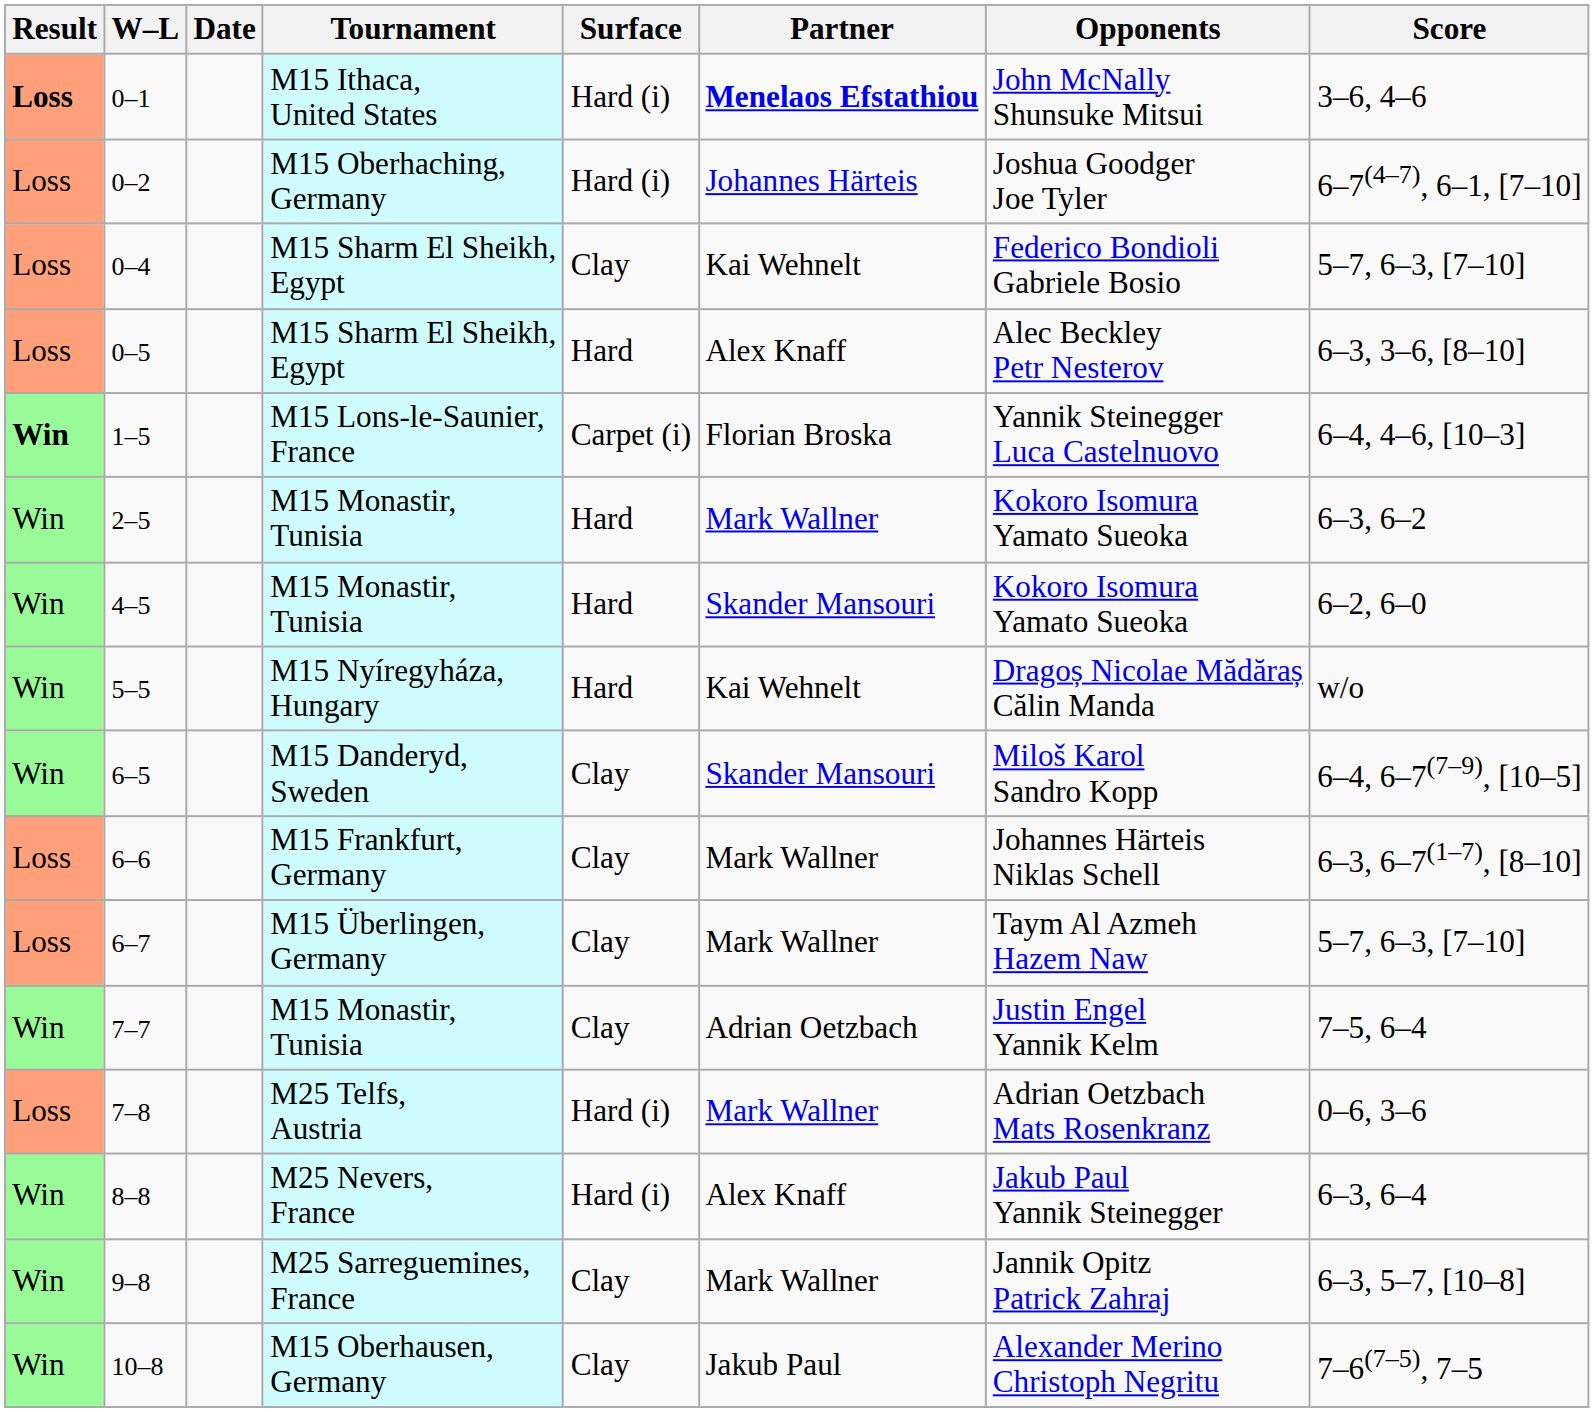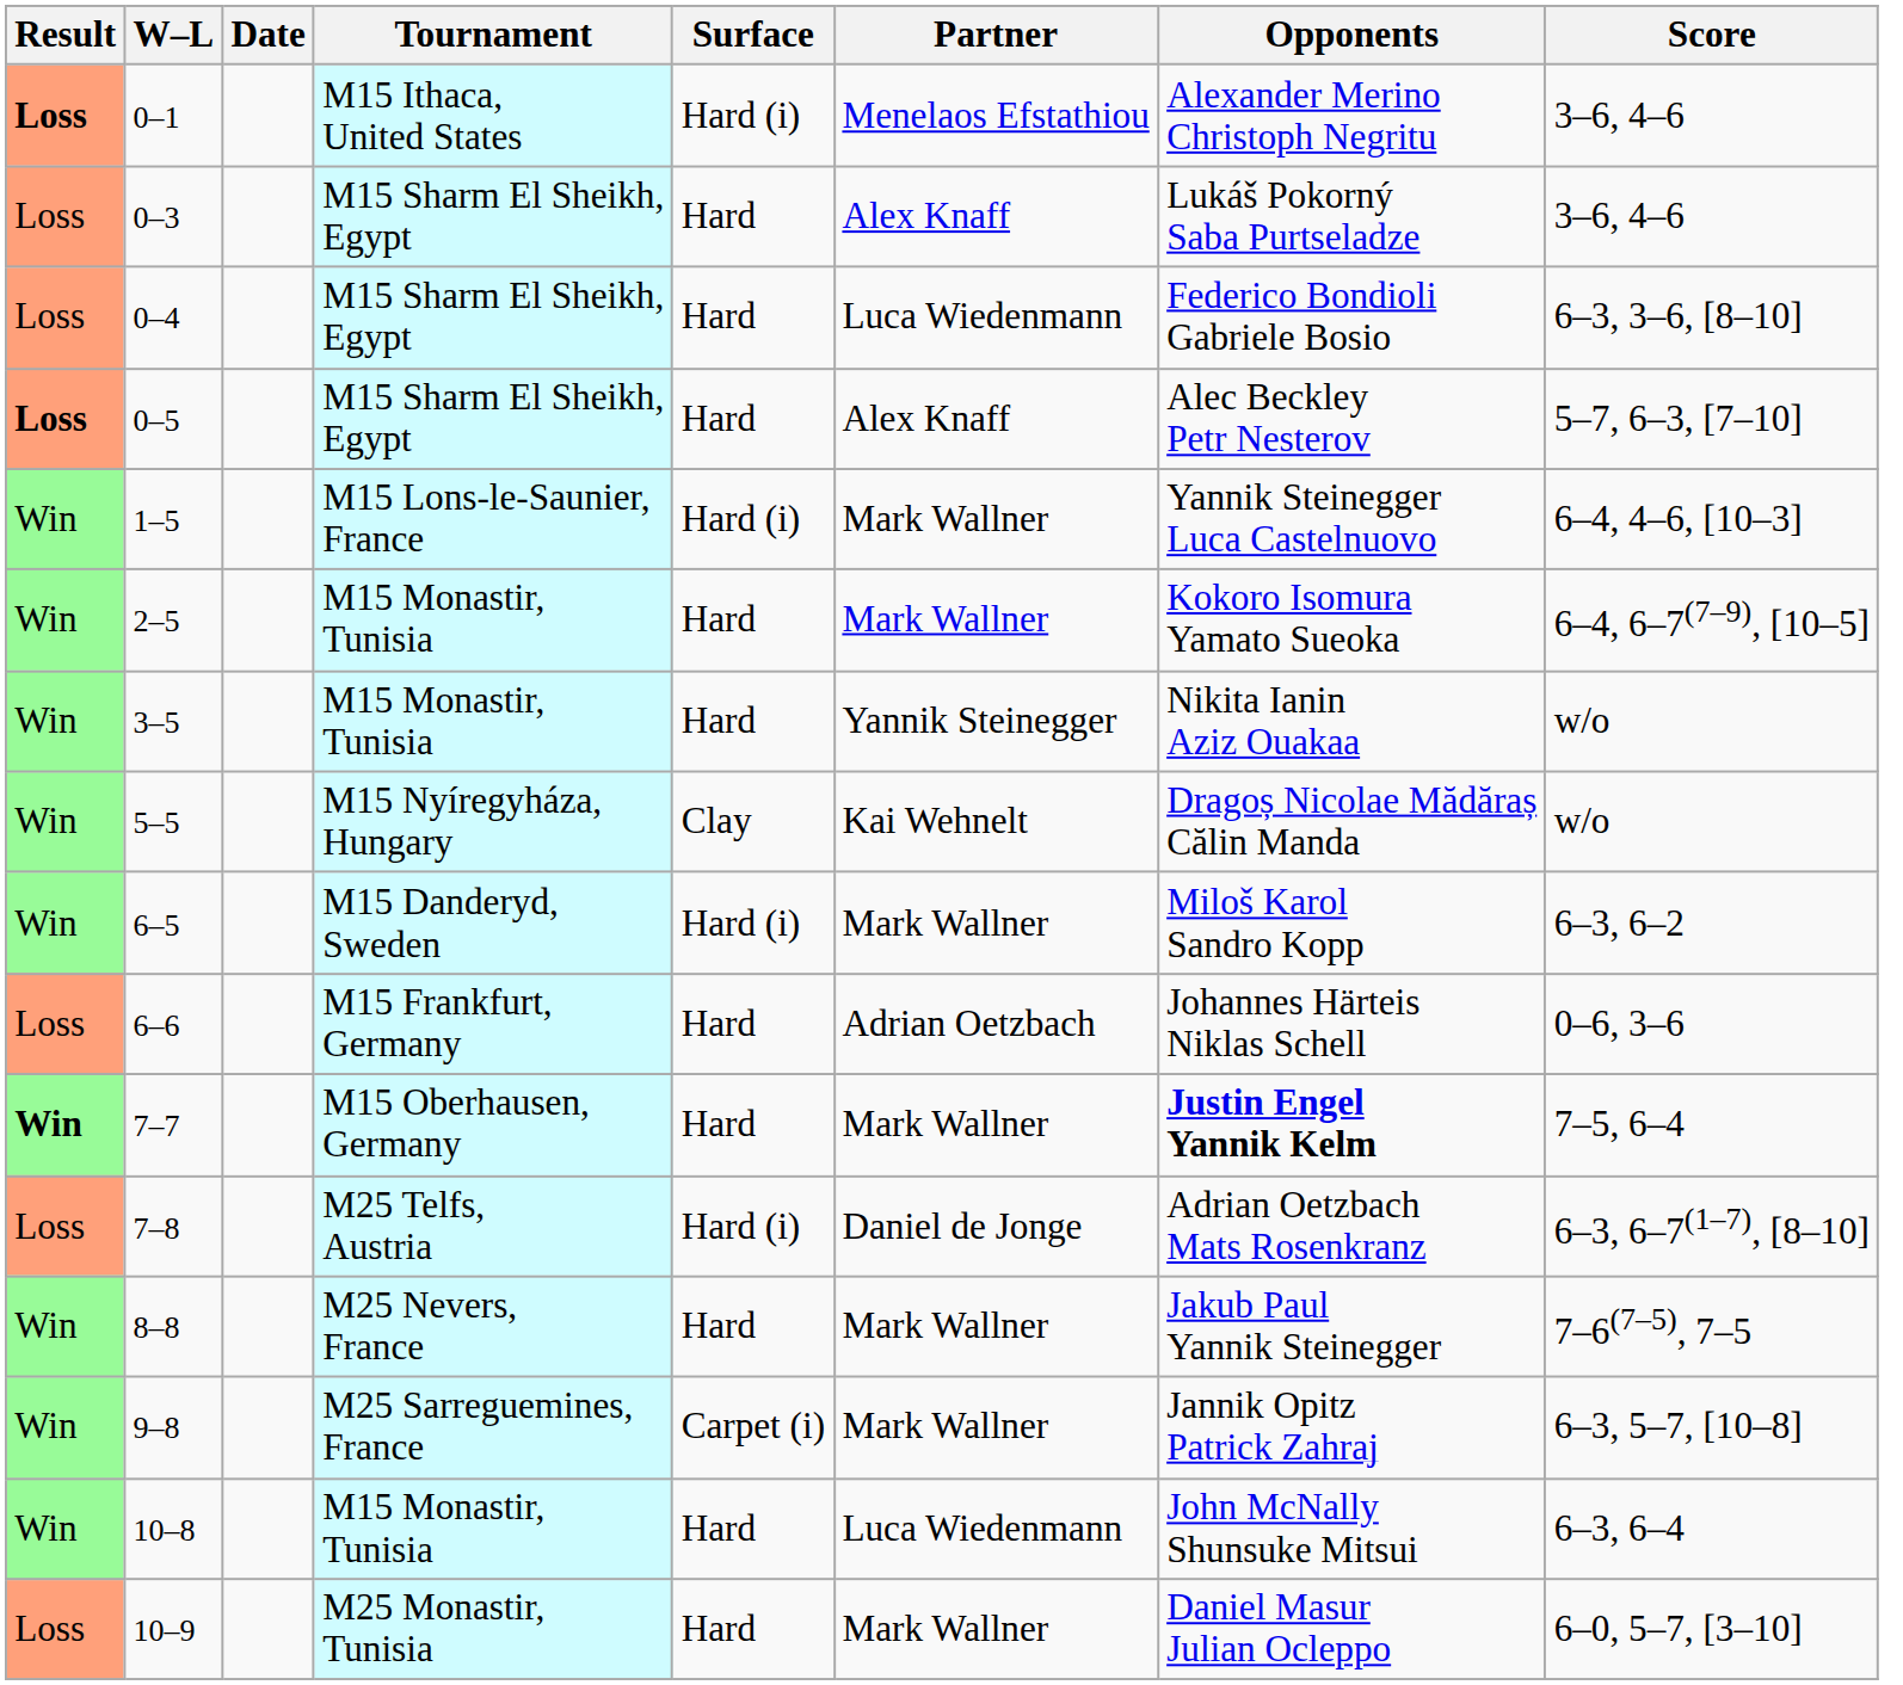 <table class="sortable wikitable nowrap">
 <tr>
 <th>Result</th>
 <th class="unsortable">W–L</th>
 <th>Date</th>
 <th>Tournament</th>
 <th>Surface</th>
 <th>Partner</th>
 <th>Opponents</th>
 <th class="unsortable">Score</th>
 </tr>
 <tr>
 <td bgcolor=ffa07a><strong>Loss</strong></td>
 <td><small>0–1</small></td>
 <td></td>
 <td bgcolor=cffcff>M15 Ithaca, <br> United States</td>
 <td>Hard (i)</td>
-<td><strong> <a href='#'>Menelaos Efstathiou</a></strong></td>
-<td> <a href='#'>John McNally</a> <br>  Shunsuke Mitsui</td>
+<td> <a href='#'>Menelaos Efstathiou</a></td>
+<td> <a href='#'>Alexander Merino</a> <br>  <a href='#'>Christoph Negritu</a></td>
 <td>3–6, 4–6</td>
 </tr>
 <tr>
 <td bgcolor=ffa07a>Loss</td>
-<td><small>0–2</small></td>
+<td><small>0–3</small></td>
 <td></td>
-<td bgcolor=cffcff>M15 Oberhaching, <br> Germany</td>
-<td>Hard (i)</td>
-<td> <a href='#'>Johannes Härteis</a></td>
-<td> Joshua Goodger <br>  Joe Tyler</td>
-<td>6–7<sup>(4–7)</sup>, 6–1, [7–10]</td>
+<td bgcolor=cffcff>M15 Sharm El Sheikh, <br> Egypt</td>
+<td>Hard</td>
+<td> <a href='#'>Alex Knaff</a></td>
+<td> Lukáš Pokorný <br>  <a href='#'>Saba Purtseladze</a></td>
+<td>3–6, 4–6</td>
 </tr>
 <tr>
 <td bgcolor=ffa07a>Loss</td>
 <td><small>0–4</small></td>
 <td></td>
 <td bgcolor=cffcff>M15 Sharm El Sheikh, <br> Egypt</td>
-<td>Clay</td>
-<td> Kai Wehnelt</td>
+<td>Hard</td>
+<td> Luca Wiedenmann</td>
 <td> <a href='#'>Federico Bondioli</a> <br>  Gabriele Bosio</td>
-<td>5–7, 6–3, [7–10]</td>
+<td>6–3, 3–6, [8–10]</td>
 </tr>
 <tr>
-<td bgcolor=ffa07a>Loss</td>
+<td bgcolor=ffa07a><strong>Loss</strong></td>
 <td><small>0–5</small></td>
 <td></td>
 <td bgcolor=cffcff>M15 Sharm El Sheikh, <br> Egypt</td>
 <td>Hard</td>
 <td> Alex Knaff</td>
 <td> Alec Beckley <br>  <a href='#'>Petr Nesterov</a></td>
-<td>6–3, 3–6, [8–10]</td>
+<td>5–7, 6–3, [7–10]</td>
 </tr>
 <tr>
-<td bgcolor=98fb98><strong>Win</strong></td>
+<td bgcolor=98fb98>Win</td>
 <td><small>1–5</small></td>
 <td></td>
 <td bgcolor=cffcff>M15 Lons-le-Saunier, <br> France</td>
-<td>Carpet (i)</td>
-<td> Florian Broska</td>
+<td>Hard (i)</td>
+<td> Mark Wallner</td>
 <td> Yannik Steinegger <br>  <a href='#'>Luca Castelnuovo</a></td>
 <td>6–4, 4–6, [10–3]</td>
 </tr>
 <tr>
 <td bgcolor=98fb98>Win</td>
 <td><small>2–5</small></td>
 <td></td>
 <td bgcolor=cffcff>M15 Monastir, <br> Tunisia</td>
 <td>Hard</td>
 <td> <a href='#'>Mark Wallner</a></td>
 <td> <a href='#'>Kokoro Isomura</a> <br>  Yamato Sueoka</td>
-<td>6–3, 6–2</td>
+<td>6–4, 6–7<sup>(7–9)</sup>, [10–5]</td>
 </tr>
 <tr>
 <td bgcolor=98fb98>Win</td>
-<td><small>4–5</small></td>
+<td><small>3–5</small></td>
 <td></td>
 <td bgcolor=cffcff>M15 Monastir, <br> Tunisia</td>
 <td>Hard</td>
-<td> <a href='#'>Skander Mansouri</a></td>
-<td> <a href='#'>Kokoro Isomura</a> <br>  Yamato Sueoka</td>
-<td>6–2, 6–0</td>
+<td> Yannik Steinegger</td>
+<td> Nikita Ianin <br>  <a href='#'>Aziz Ouakaa</a></td>
+<td>w/o</td>
 </tr>
 <tr>
 <td bgcolor=98fb98>Win</td>
 <td><small>5–5</small></td>
 <td></td>
 <td bgcolor=cffcff>M15 Nyíregyháza, <br> Hungary</td>
-<td>Hard</td>
+<td>Clay</td>
 <td> Kai Wehnelt</td>
 <td> <a href='#'>Dragoș Nicolae Mădăraș</a> <br>  Călin Manda</td>
 <td>w/o</td>
 </tr>
 <tr>
 <td bgcolor=98fb98>Win</td>
 <td><small>6–5</small></td>
 <td></td>
 <td bgcolor=cffcff>M15 Danderyd, <br> Sweden</td>
-<td>Clay</td>
-<td> <a href='#'>Skander Mansouri</a></td>
+<td>Hard (i)</td>
+<td> Mark Wallner</td>
 <td> <a href='#'>Miloš Karol</a> <br>  Sandro Kopp</td>
-<td>6–4, 6–7<sup>(7–9)</sup>, [10–5]</td>
+<td>6–3, 6–2</td>
 </tr>
 <tr>
 <td bgcolor=ffa07a>Loss</td>
 <td><small>6–6</small></td>
 <td></td>
 <td bgcolor=cffcff>M15 Frankfurt, <br> Germany</td>
-<td>Clay</td>
-<td> Mark Wallner</td>
+<td>Hard</td>
+<td> Adrian Oetzbach</td>
 <td> Johannes Härteis <br>  Niklas Schell</td>
-<td>6–3, 6–7<sup>(1–7)</sup>, [8–10]</td>
+<td>0–6, 3–6</td>
 </tr>
 <tr>
-<td bgcolor=ffa07a>Loss</td>
-<td><small>6–7</small></td>
-<td></td>
-<td bgcolor=cffcff>M15 Überlingen, <br> Germany</td>
-<td>Clay</td>
-<td> Mark Wallner</td>
-<td> Taym Al Azmeh <br>  <a href='#'>Hazem Naw</a></td>
-<td>5–7, 6–3, [7–10]</td>
-</tr>
-<tr>
-<td bgcolor=98fb98>Win</td>
+<td bgcolor=98fb98><strong>Win</strong></td>
 <td><small>7–7</small></td>
 <td></td>
-<td bgcolor=cffcff>M15 Monastir, <br> Tunisia</td>
-<td>Clay</td>
-<td> Adrian Oetzbach</td>
-<td> <a href='#'>Justin Engel</a> <br>  Yannik Kelm</td>
+<td bgcolor=cffcff>M15 Oberhausen, <br> Germany</td>
+<td>Hard</td>
+<td> Mark Wallner</td>
+<td><strong> <a href='#'>Justin Engel</a> <br>  Yannik Kelm</strong></td>
 <td>7–5, 6–4</td>
 </tr>
 <tr>
 <td bgcolor=ffa07a>Loss</td>
 <td><small>7–8</small></td>
 <td></td>
 <td bgcolor=cffcff>M25 Telfs, <br> Austria</td>
 <td>Hard (i)</td>
-<td> <a href='#'>Mark Wallner</a></td>
+<td> Daniel de Jonge</td>
 <td> Adrian Oetzbach <br>  <a href='#'>Mats Rosenkranz</a></td>
-<td>0–6, 3–6</td>
+<td>6–3, 6–7<sup>(1–7)</sup>, [8–10]</td>
 </tr>
 <tr>
 <td bgcolor=98fb98>Win</td>
 <td><small>8–8</small></td>
 <td></td>
 <td bgcolor=cffcff>M25 Nevers, <br> France</td>
-<td>Hard (i)</td>
-<td> Alex Knaff</td>
+<td>Hard</td>
+<td> Mark Wallner</td>
 <td> <a href='#'>Jakub Paul</a> <br>  Yannik Steinegger</td>
-<td>6–3, 6–4</td>
+<td>7–6<sup>(7–5)</sup>, 7–5</td>
 </tr>
 <tr>
 <td bgcolor=98fb98>Win</td>
 <td><small>9–8</small></td>
 <td></td>
 <td bgcolor=cffcff>M25 Sarreguemines, <br> France</td>
-<td>Clay</td>
+<td>Carpet (i)</td>
 <td> Mark Wallner</td>
 <td> Jannik Opitz <br>  <a href='#'>Patrick Zahraj</a></td>
 <td>6–3, 5–7, [10–8]</td>
 </tr>
 <tr>
 <td bgcolor=98fb98>Win</td>
 <td><small>10–8</small></td>
 <td></td>
-<td bgcolor=cffcff>M15 Oberhausen, <br> Germany</td>
-<td>Clay</td>
-<td> Jakub Paul</td>
-<td> <a href='#'>Alexander Merino</a> <br>  <a href='#'>Christoph Negritu</a></td>
-<td>7–6<sup>(7–5)</sup>, 7–5</td>
+<td bgcolor=cffcff>M15 Monastir, <br> Tunisia</td>
+<td>Hard</td>
+<td> Luca Wiedenmann</td>
+<td> <a href='#'>John McNally</a> <br>  Shunsuke Mitsui</td>
+<td>6–3, 6–4</td>
+</tr>
+<tr>
+<td bgcolor=ffa07a>Loss</td>
+<td><small>10–9</small></td>
+<td></td>
+<td bgcolor=cffcff>M25 Monastir, <br> Tunisia</td>
+<td>Hard</td>
+<td> Mark Wallner</td>
+<td> <a href='#'>Daniel Masur</a> <br>  <a href='#'>Julian Ocleppo</a></td>
+<td>6–0, 5–7, [3–10]</td>
 </tr>
 </table>
